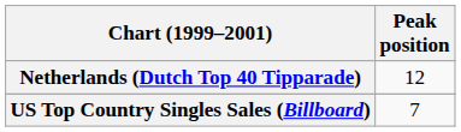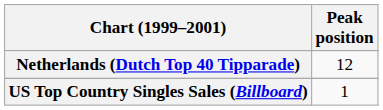 <table class="wikitable sortable plainrowheaders" style="text-align:center">
 <tr>
 <th>Chart (1999–2001)</th>
 <th>Peak<br>position</th>
 </tr>
 <tr>
 </tr>
 <tr>
 </tr>
 <tr>
 </tr>
 <tr>
 </tr>
 <tr>
 </tr>
 <tr>
 </tr>
 <tr>
 </tr>
 <tr>
 </tr>
 <tr>
 <th scope="row">Netherlands (<a href='#'>Dutch Top 40 Tipparade</a>)</th>
 <td>12</td>
 </tr>
 <tr>
 </tr>
 <tr>
 </tr>
 <tr>
 </tr>
 <tr>
 </tr>
 <tr>
 </tr>
 <tr>
 </tr>
 <tr>
 </tr>
 <tr>
 </tr>
 <tr>
 </tr>
 <tr>
 <th scope="row">US Top Country Singles Sales (<em><a href='#'>Billboard</a></em>)</th>
-<td>7</td>
+<td>1</td>
 </tr>
 </table>
